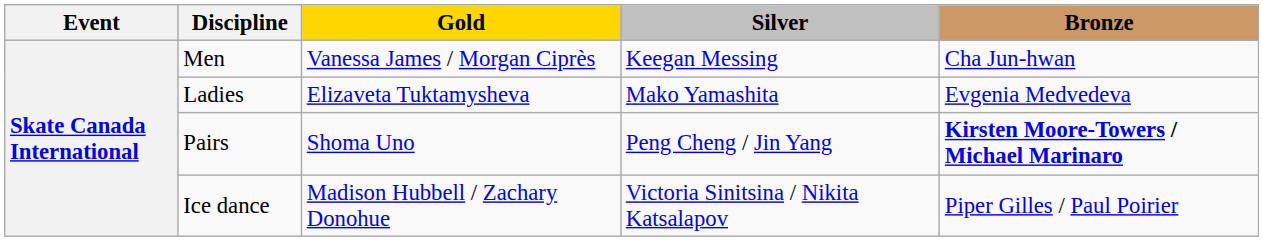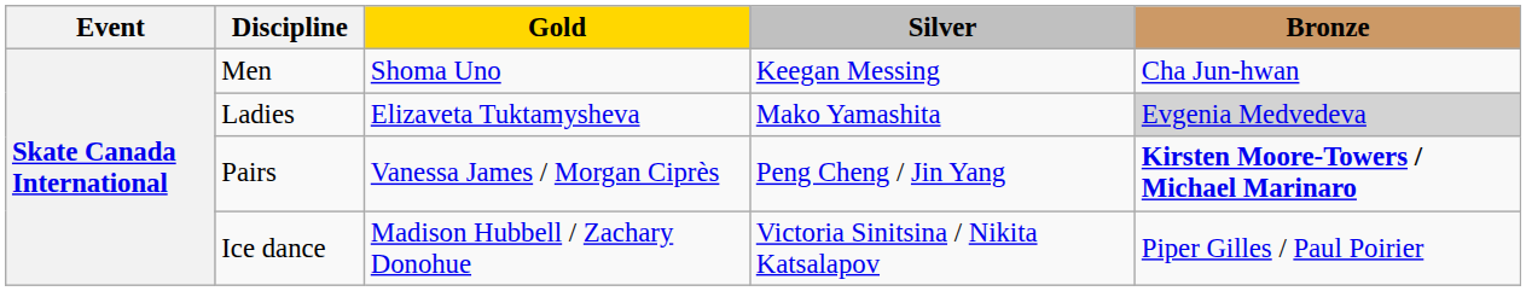 <table class="wikitable unsortable" style="text-align:left; width:100%;">
 <tr>
 <th scope="col" style="width:10%">Event</th>
 <th scope="col" style="width:5%">Discipline</th>
 <td scope="col" style="text-align:center; width:20%; background:gold"><strong>Gold</strong></td>
 <td scope="col" style="text-align:center; width:20%; background:silver"><strong>Silver</strong></td>
 <td scope="col" style="text-align:center; width:20%; background:#c96"><strong>Bronze</strong></td>
 </tr>
 <tr>
 <th scope="row" style="text-align:left" rowspan="4"> <a href='#'>Skate Canada International</a></th>
 <td>Men</td>
-<td> <a href='#'>Vanessa James</a> / <a href='#'>Morgan Ciprès</a></td>
+<td> <a href='#'>Shoma Uno</a></td>
 <td> <a href='#'>Keegan Messing</a></td>
 <td> <a href='#'>Cha Jun-hwan</a></td>
 </tr>
 <tr>
 <td>Ladies</td>
 <td> <a href='#'>Elizaveta Tuktamysheva</a></td>
 <td> <a href='#'>Mako Yamashita</a></td>
-<td> <a href='#'>Evgenia Medvedeva</a></td>
+<td style="background: lightgrey;"> <a href='#'>Evgenia Medvedeva</a></td>
 </tr>
 <tr>
 <td>Pairs</td>
-<td> <a href='#'>Shoma Uno</a></td>
+<td> <a href='#'>Vanessa James</a> / <a href='#'>Morgan Ciprès</a></td>
 <td> <a href='#'>Peng Cheng</a> / <a href='#'>Jin Yang</a></td>
 <td><strong> <a href='#'>Kirsten Moore-Towers</a> / <a href='#'>Michael Marinaro</a></strong></td>
 </tr>
 <tr>
 <td>Ice dance</td>
 <td> <a href='#'>Madison Hubbell</a> / <a href='#'>Zachary Donohue</a></td>
 <td> <a href='#'>Victoria Sinitsina</a> / <a href='#'>Nikita Katsalapov</a></td>
 <td> <a href='#'>Piper Gilles</a> / <a href='#'>Paul Poirier</a></td>
 </tr>
 </table>
